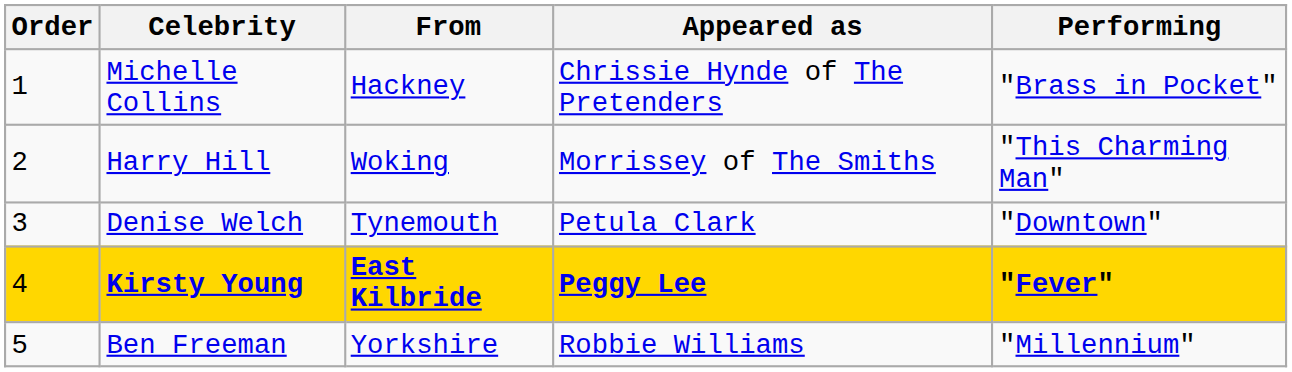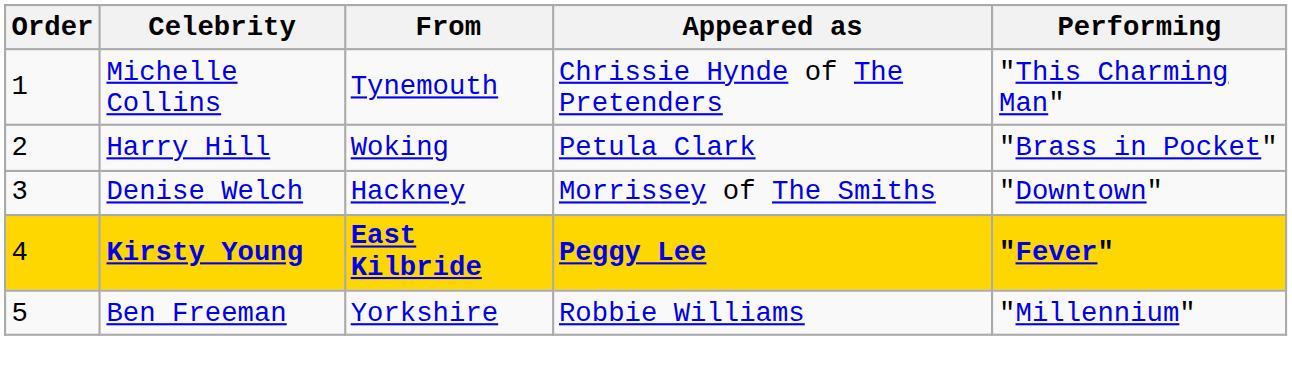 <table class="wikitable">
 <tr>
 <th>Order</th>
 <th>Celebrity</th>
 <th>From</th>
 <th>Appeared as</th>
 <th>Performing</th>
 </tr>
 <tr>
 <td>1</td>
 <td><a href='#'>Michelle Collins</a></td>
-<td><a href='#'>Hackney</a></td>
+<td><a href='#'>Tynemouth</a></td>
 <td><a href='#'>Chrissie Hynde</a> of <a href='#'>The Pretenders</a></td>
-<td>"<a href='#'>Brass in Pocket</a>"</td>
+<td>"<a href='#'>This Charming Man</a>"</td>
 </tr>
 <tr>
 <td>2</td>
 <td><a href='#'>Harry Hill</a></td>
 <td><a href='#'>Woking</a></td>
-<td><a href='#'>Morrissey</a> of <a href='#'>The Smiths</a></td>
-<td>"<a href='#'>This Charming Man</a>"</td>
+<td><a href='#'>Petula Clark</a></td>
+<td>"<a href='#'>Brass in Pocket</a>"</td>
 </tr>
 <tr>
 <td>3</td>
 <td><a href='#'>Denise Welch</a></td>
-<td><a href='#'>Tynemouth</a></td>
-<td><a href='#'>Petula Clark</a></td>
+<td><a href='#'>Hackney</a></td>
+<td><a href='#'>Morrissey</a> of <a href='#'>The Smiths</a></td>
 <td>"<a href='#'>Downtown</a>"</td>
 </tr>
 <tr style="background:gold;">
 <td>4</td>
 <td><strong><a href='#'>Kirsty Young</a></strong></td>
 <td><strong><a href='#'>East Kilbride</a></strong></td>
 <td><strong><a href='#'>Peggy Lee</a></strong></td>
 <td><strong>"<a href='#'>Fever</a>"</strong></td>
 </tr>
 <tr>
 <td>5</td>
 <td><a href='#'>Ben Freeman</a></td>
 <td><a href='#'>Yorkshire</a></td>
 <td><a href='#'>Robbie Williams</a></td>
 <td>"<a href='#'>Millennium</a>"</td>
 </tr>
 </table>
